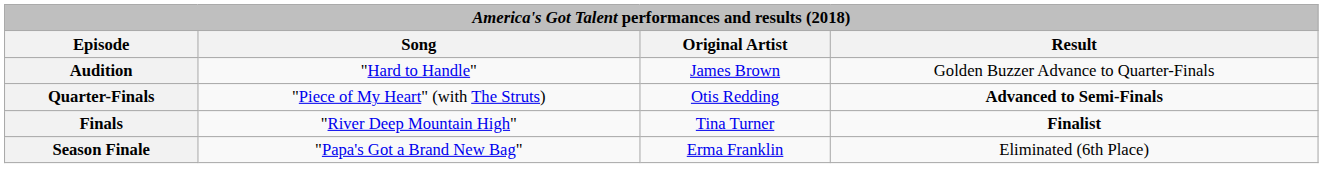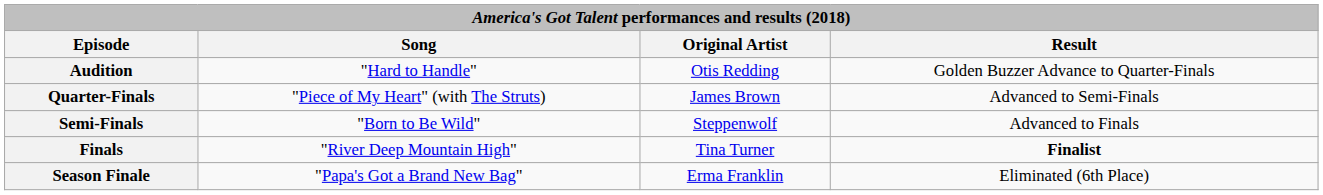 <table class="wikitable collapsible collapsed" style="width:100%; margin:1em auto 1em auto; text-align:center;">
 <tr>
 <th colspan="4" style="background:#BFBFBF;"><em>America's Got Talent</em> performances and results (2018)</th>
 </tr>
 <tr>
 <th scope="col">Episode</th>
 <th scope="col">Song</th>
 <th scope="col">Original Artist</th>
 <th scope="col">Result</th>
 </tr>
 <tr>
 <th>Audition</th>
 <td>"<a href='#'>Hard to Handle</a>"</td>
-<td><a href='#'>James Brown</a></td>
+<td><a href='#'>Otis Redding</a></td>
 <td>Golden Buzzer Advance to Quarter-Finals</td>
 </tr>
 <tr>
 <th>Quarter-Finals</th>
 <td>"<a href='#'>Piece of My Heart</a>" (with <a href='#'>The Struts</a>)</td>
-<td><a href='#'>Otis Redding</a></td>
-<td><strong>Advanced to Semi-Finals</strong></td>
+<td><a href='#'>James Brown</a></td>
+<td>Advanced to Semi-Finals</td>
+</tr>
+<tr>
+<th>Semi-Finals</th>
+<td>"<a href='#'>Born to Be Wild</a>"</td>
+<td><a href='#'>Steppenwolf</a></td>
+<td>Advanced to Finals</td>
 </tr>
 <tr>
 <th>Finals</th>
 <td>"<a href='#'>River Deep Mountain High</a>"</td>
 <td><a href='#'>Tina Turner</a></td>
 <td><strong>Finalist</strong></td>
 </tr>
 <tr>
 <th>Season Finale</th>
 <td>"<a href='#'>Papa's Got a Brand New Bag</a>"</td>
 <td><a href='#'>Erma Franklin</a></td>
 <td>Eliminated (6th Place)</td>
 </tr>
 </table>
